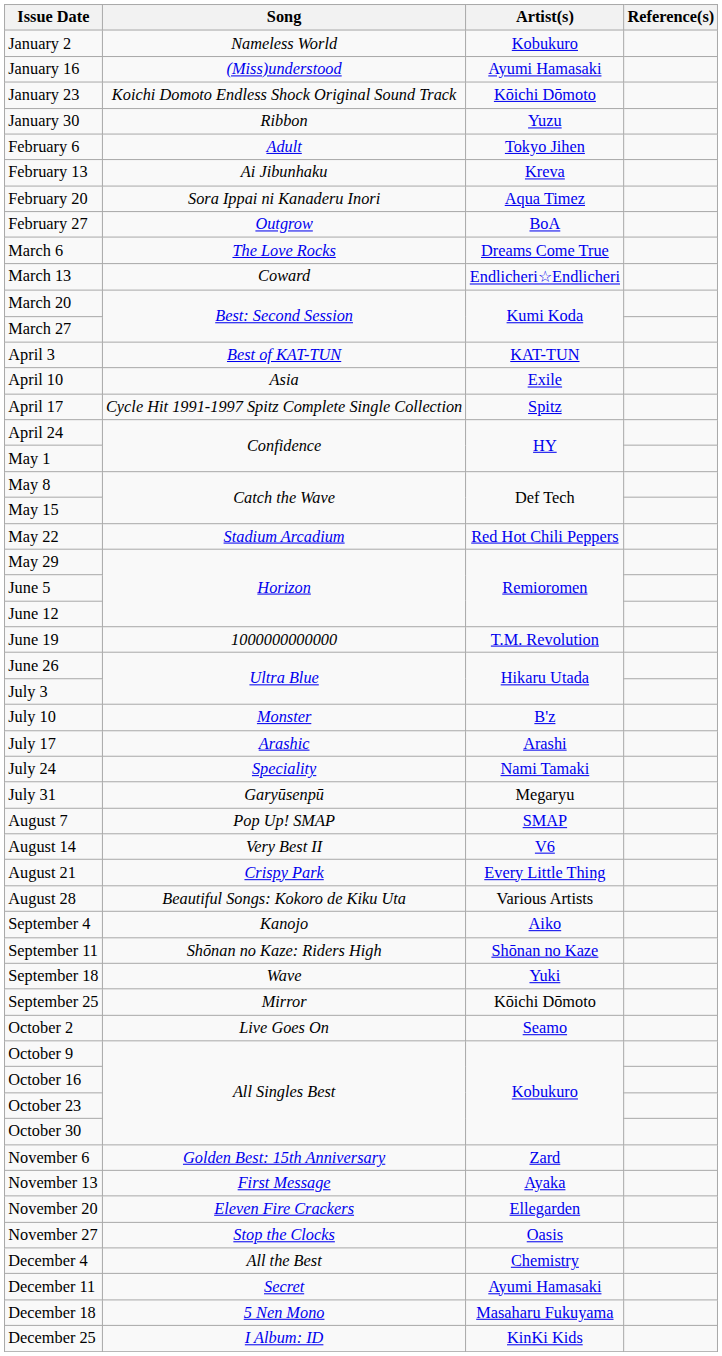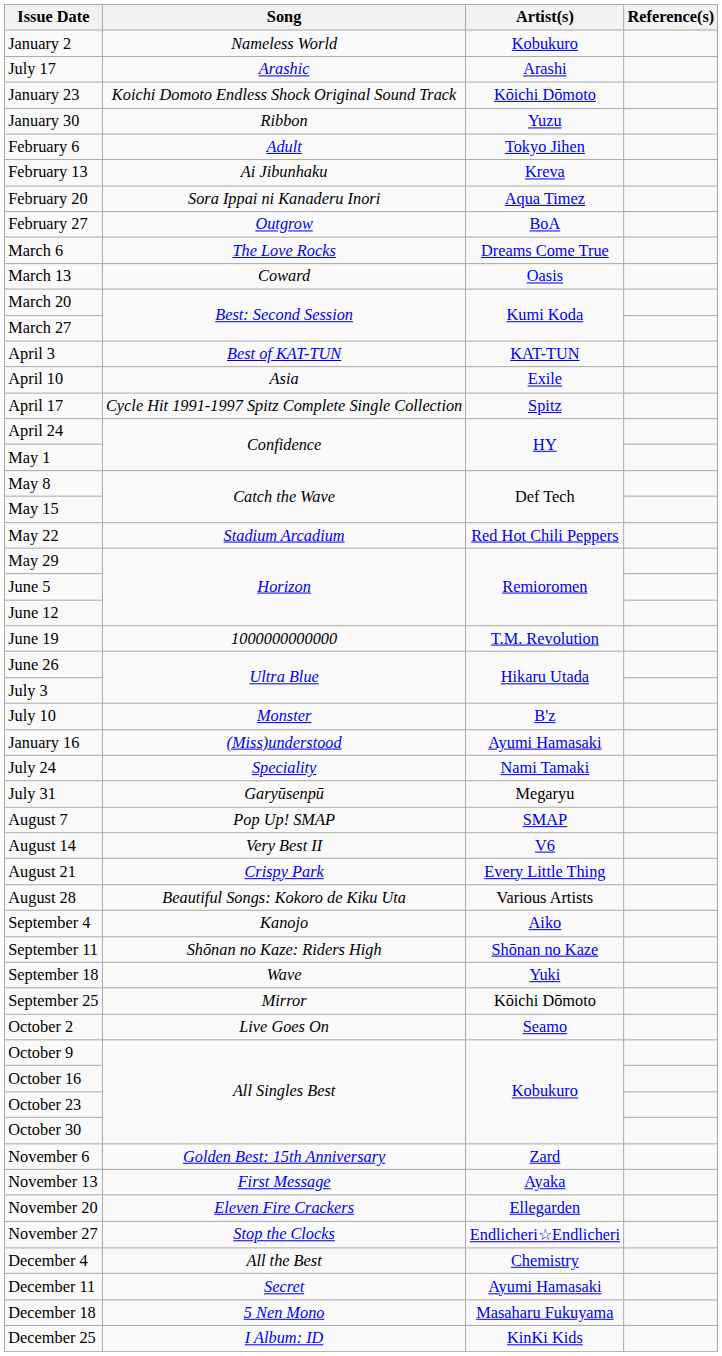 <table class="wikitable">
 <tr>
 <th style="text-align: center;">Issue Date</th>
 <th style="text-align: center;">Song</th>
 <th style="text-align: center;">Artist(s)</th>
 <th style="text-align: center;">Reference(s)</th>
 </tr>
 <tr>
 <td>January 2</td>
 <td style="text-align: center;"><em>Nameless World</em></td>
 <td style="text-align: center;"><a href='#'>Kobukuro</a></td>
 <td style="text-align: center;"></td>
 </tr>
 <tr>
-<td>January 16</td>
-<td style="text-align: center;"><em><a href='#'>(Miss)understood</a></em></td>
-<td style="text-align: center;"><a href='#'>Ayumi Hamasaki</a></td>
+<td>July 17</td>
+<td style="text-align: center;"><em><a href='#'>Arashic</a></em></td>
+<td style="text-align: center;"><a href='#'>Arashi</a></td>
 <td style="text-align: center;"></td>
 </tr>
 <tr>
 <td>January 23</td>
 <td style="text-align: center;"><em>Koichi Domoto Endless Shock Original Sound Track</em></td>
 <td style="text-align: center;"><a href='#'>Kōichi Dōmoto</a></td>
 <td style="text-align: center;"></td>
 </tr>
 <tr>
 <td>January 30</td>
 <td style="text-align: center;"><em>Ribbon</em></td>
 <td style="text-align: center;"><a href='#'>Yuzu</a></td>
 <td style="text-align: center;"></td>
 </tr>
 <tr>
 <td>February 6</td>
 <td style="text-align: center;"><em><a href='#'>Adult</a></em></td>
 <td style="text-align: center;"><a href='#'>Tokyo Jihen</a></td>
 <td style="text-align: center;"></td>
 </tr>
 <tr>
 <td>February 13</td>
 <td style="text-align: center;"><em>Ai Jibunhaku</em></td>
 <td style="text-align: center;"><a href='#'>Kreva</a></td>
 <td style="text-align: center;"></td>
 </tr>
 <tr>
 <td>February 20</td>
 <td style="text-align: center;"><em>Sora Ippai ni Kanaderu Inori</em></td>
 <td style="text-align: center;"><a href='#'>Aqua Timez</a></td>
 <td style="text-align: center;"></td>
 </tr>
 <tr>
 <td>February 27</td>
 <td style="text-align: center;"><em><a href='#'>Outgrow</a></em></td>
 <td style="text-align: center;"><a href='#'>BoA</a></td>
 <td style="text-align: center;"></td>
 </tr>
 <tr>
 <td>March 6</td>
 <td style="text-align: center;"><em><a href='#'>The Love Rocks</a></em></td>
 <td style="text-align: center;"><a href='#'>Dreams Come True</a></td>
 <td style="text-align: center;"></td>
 </tr>
 <tr>
 <td>March 13</td>
 <td style="text-align: center;"><em>Coward</em></td>
-<td style="text-align: center;"><a href='#'>Endlicheri☆Endlicheri</a></td>
+<td style="text-align: center;"><a href='#'>Oasis</a></td>
 <td style="text-align: center;"></td>
 </tr>
 <tr>
 <td>March 20</td>
 <td style="text-align: center;" rowspan="2"><em><a href='#'>Best: Second Session</a></em></td>
 <td style="text-align: center;" rowspan="2"><a href='#'>Kumi Koda</a></td>
 <td style="text-align: center;"></td>
 </tr>
 <tr>
 <td>March 27</td>
 <td style="text-align: center;"></td>
 </tr>
 <tr>
 <td>April 3</td>
 <td style="text-align: center;"><em><a href='#'>Best of KAT-TUN</a></em></td>
 <td style="text-align: center;"><a href='#'>KAT-TUN</a></td>
 <td style="text-align: center;"></td>
 </tr>
 <tr>
 <td>April 10</td>
 <td style="text-align: center;"><em>Asia</em></td>
 <td style="text-align: center;"><a href='#'>Exile</a></td>
 <td style="text-align: center;"></td>
 </tr>
 <tr>
 <td>April 17</td>
 <td style="text-align: center;"><em>Cycle Hit 1991-1997 Spitz Complete Single Collection</em></td>
 <td style="text-align: center;"><a href='#'>Spitz</a></td>
 <td style="text-align: center;"></td>
 </tr>
 <tr>
 <td>April 24</td>
 <td style="text-align: center;" rowspan="2"><em>Confidence</em></td>
 <td style="text-align: center;" rowspan="2"><a href='#'>HY</a></td>
 <td style="text-align: center;"></td>
 </tr>
 <tr>
 <td>May 1</td>
 <td style="text-align: center;"></td>
 </tr>
 <tr>
 <td>May 8</td>
 <td style="text-align: center;" rowspan="2"><em>Catch the Wave</em></td>
 <td style="text-align: center;" rowspan="2">Def Tech</td>
 <td style="text-align: center;"></td>
 </tr>
 <tr>
 <td>May 15</td>
 <td style="text-align: center;"></td>
 </tr>
 <tr>
 <td>May 22</td>
 <td style="text-align: center;"><em><a href='#'>Stadium Arcadium</a></em></td>
 <td style="text-align: center;"><a href='#'>Red Hot Chili Peppers</a></td>
 <td style="text-align: center;"></td>
 </tr>
 <tr>
 <td>May 29</td>
 <td style="text-align: center;" rowspan="3"><em><a href='#'>Horizon</a></em></td>
 <td style="text-align: center;" rowspan="3"><a href='#'>Remioromen</a></td>
 <td style="text-align: center;"></td>
 </tr>
 <tr>
 <td>June 5</td>
 <td style="text-align: center;"></td>
 </tr>
 <tr>
 <td>June 12</td>
 <td style="text-align: center;"></td>
 </tr>
 <tr>
 <td>June 19</td>
 <td style="text-align: center;"><em>1000000000000</em></td>
 <td style="text-align: center;"><a href='#'>T.M. Revolution</a></td>
 <td style="text-align: center;"></td>
 </tr>
 <tr>
 <td>June 26</td>
 <td style="text-align: center;" rowspan="2"><em><a href='#'>Ultra Blue</a></em></td>
 <td style="text-align: center;" rowspan="2"><a href='#'>Hikaru Utada</a></td>
 <td style="text-align: center;"></td>
 </tr>
 <tr>
 <td>July 3</td>
 <td style="text-align: center;"></td>
 </tr>
 <tr>
 <td>July 10</td>
 <td style="text-align: center;"><em><a href='#'>Monster</a></em></td>
 <td style="text-align: center;"><a href='#'>B'z</a></td>
 <td style="text-align: center;"></td>
 </tr>
 <tr>
-<td>July 17</td>
-<td style="text-align: center;"><em><a href='#'>Arashic</a></em></td>
-<td style="text-align: center;"><a href='#'>Arashi</a></td>
+<td>January 16</td>
+<td style="text-align: center;"><em><a href='#'>(Miss)understood</a></em></td>
+<td style="text-align: center;"><a href='#'>Ayumi Hamasaki</a></td>
 <td style="text-align: center;"></td>
 </tr>
 <tr>
 <td>July 24</td>
 <td style="text-align: center;"><em><a href='#'>Speciality</a></em></td>
 <td style="text-align: center;"><a href='#'>Nami Tamaki</a></td>
 <td style="text-align: center;"></td>
 </tr>
 <tr>
 <td>July 31</td>
 <td style="text-align: center;"><em>Garyūsenpū</em></td>
 <td style="text-align: center;">Megaryu</td>
 <td style="text-align: center;"></td>
 </tr>
 <tr>
 <td>August 7</td>
 <td style="text-align: center;"><em>Pop Up! SMAP</em></td>
 <td style="text-align: center;"><a href='#'>SMAP</a></td>
 <td style="text-align: center;"></td>
 </tr>
 <tr>
 <td>August 14</td>
 <td style="text-align: center;"><em>Very Best II</em></td>
 <td style="text-align: center;"><a href='#'>V6</a></td>
 <td style="text-align: center;"></td>
 </tr>
 <tr>
 <td>August 21</td>
 <td style="text-align: center;"><em><a href='#'>Crispy Park</a></em></td>
 <td style="text-align: center;"><a href='#'>Every Little Thing</a></td>
 <td style="text-align: center;"></td>
 </tr>
 <tr>
 <td>August 28</td>
 <td style="text-align: center;"><em>Beautiful Songs: Kokoro de Kiku Uta</em></td>
 <td style="text-align: center;">Various Artists</td>
 <td style="text-align: center;"></td>
 </tr>
 <tr>
 <td>September 4</td>
 <td style="text-align: center;"><em>Kanojo</em></td>
 <td style="text-align: center;"><a href='#'>Aiko</a></td>
 <td style="text-align: center;"></td>
 </tr>
 <tr>
 <td>September 11</td>
 <td style="text-align: center;"><em>Shōnan no Kaze: Riders High</em></td>
 <td style="text-align: center;"><a href='#'>Shōnan no Kaze</a></td>
 <td style="text-align: center;"></td>
 </tr>
 <tr>
 <td>September 18</td>
 <td style="text-align: center;"><em>Wave</em></td>
 <td style="text-align: center;"><a href='#'>Yuki</a></td>
 <td style="text-align: center;"></td>
 </tr>
 <tr>
 <td>September 25</td>
 <td style="text-align: center;"><em>Mirror</em></td>
 <td style="text-align: center;">Kōichi Dōmoto</td>
 <td style="text-align: center;"></td>
 </tr>
 <tr>
 <td>October 2</td>
 <td style="text-align: center;"><em>Live Goes On</em></td>
 <td style="text-align: center;"><a href='#'>Seamo</a></td>
 <td style="text-align: center;"></td>
 </tr>
 <tr>
 <td>October 9</td>
 <td style="text-align: center;" rowspan="4"><em>All Singles Best</em></td>
 <td style="text-align: center;" rowspan="4"><a href='#'>Kobukuro</a></td>
 <td style="text-align: center;"></td>
 </tr>
 <tr>
 <td>October 16</td>
 <td style="text-align: center;"></td>
 </tr>
 <tr>
 <td>October 23</td>
 <td style="text-align: center;"></td>
 </tr>
 <tr>
 <td>October 30</td>
 <td style="text-align: center;"></td>
 </tr>
 <tr>
 <td>November 6</td>
 <td style="text-align: center;"><em><a href='#'>Golden Best: 15th Anniversary</a></em></td>
 <td style="text-align: center;"><a href='#'>Zard</a></td>
 <td style="text-align: center;"></td>
 </tr>
 <tr>
 <td>November 13</td>
 <td style="text-align: center;"><em><a href='#'>First Message</a></em></td>
 <td style="text-align: center;"><a href='#'>Ayaka</a></td>
 <td style="text-align: center;"></td>
 </tr>
 <tr>
 <td>November 20</td>
 <td style="text-align: center;"><em><a href='#'>Eleven Fire Crackers</a></em></td>
 <td style="text-align: center;"><a href='#'>Ellegarden</a></td>
 <td style="text-align: center;"></td>
 </tr>
 <tr>
 <td>November 27</td>
 <td style="text-align: center;"><em><a href='#'>Stop the Clocks</a></em></td>
-<td style="text-align: center;"><a href='#'>Oasis</a></td>
+<td style="text-align: center;"><a href='#'>Endlicheri☆Endlicheri</a></td>
 <td style="text-align: center;"></td>
 </tr>
 <tr>
 <td>December 4</td>
 <td style="text-align: center;"><em>All the Best</em></td>
 <td style="text-align: center;"><a href='#'>Chemistry</a></td>
 <td style="text-align: center;"></td>
 </tr>
 <tr>
 <td>December 11</td>
 <td style="text-align: center;"><em><a href='#'>Secret</a></em></td>
 <td style="text-align: center;"><a href='#'>Ayumi Hamasaki</a></td>
 <td style="text-align: center;"></td>
 </tr>
 <tr>
 <td>December 18</td>
 <td style="text-align: center;"><em><a href='#'>5 Nen Mono</a></em></td>
 <td style="text-align: center;"><a href='#'>Masaharu Fukuyama</a></td>
 <td style="text-align: center;"></td>
 </tr>
 <tr>
 <td>December 25</td>
 <td style="text-align: center;"><em><a href='#'>I Album: ID</a></em></td>
 <td style="text-align: center;"><a href='#'>KinKi Kids</a></td>
 <td style="text-align: center;"></td>
 </tr>
 <tr>
 </tr>
 </table>
